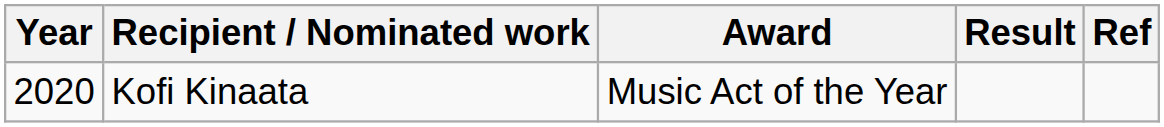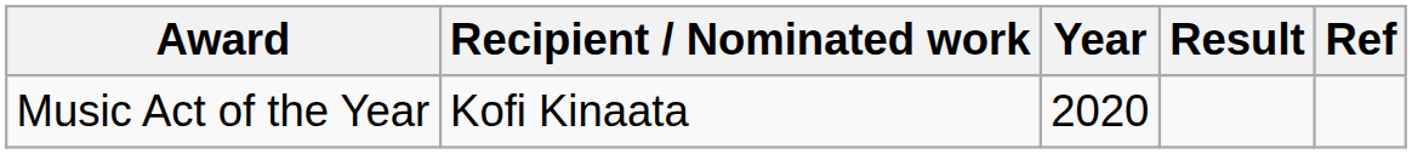 <table class="wikitable">
 <tr>
+<th>Award</th>
+<th>Recipient / Nominated work</th>
 <th>Year</th>
-<th>Recipient / Nominated work</th>
-<th>Award</th>
 <th>Result</th>
 <th>Ref</th>
 </tr>
 <tr>
+<td>Music Act of the Year</td>
+<td>Kofi Kinaata</td>
 <td>2020</td>
-<td>Kofi Kinaata</td>
-<td>Music Act of the Year</td>
 <td></td>
 <td></td>
 </tr>
 </table>
